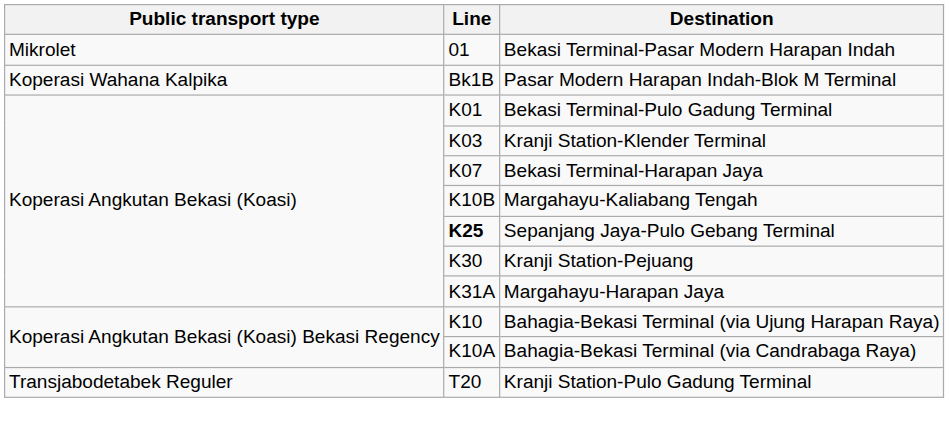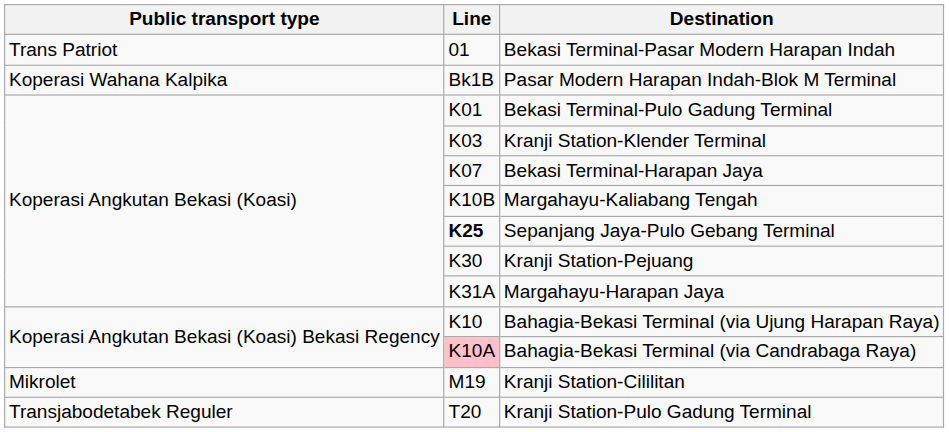 <table class="wikitable">
 <tr>
 <th>Public transport type</th>
 <th>Line</th>
 <th>Destination</th>
 </tr>
 <tr>
-<td>Mikrolet</td>
+<td>Trans Patriot</td>
 <td>01</td>
 <td>Bekasi Terminal-Pasar Modern Harapan Indah</td>
 </tr>
 <tr>
 <td>Koperasi Wahana Kalpika</td>
 <td>Bk1B</td>
 <td>Pasar Modern Harapan Indah-Blok M Terminal</td>
 </tr>
 <tr>
 <td rowspan="7">Koperasi Angkutan Bekasi (Koasi)</td>
 <td>K01</td>
 <td>Bekasi Terminal-Pulo Gadung Terminal</td>
 </tr>
 <tr>
 <td>K03</td>
 <td>Kranji Station-Klender Terminal</td>
 </tr>
 <tr>
 <td>K07</td>
 <td>Bekasi Terminal-Harapan Jaya</td>
 </tr>
 <tr>
 <td>K10B</td>
 <td>Margahayu-Kaliabang Tengah</td>
 </tr>
 <tr>
 <td><strong>K25</strong></td>
 <td>Sepanjang Jaya-Pulo Gebang Terminal</td>
 </tr>
 <tr>
 <td>K30</td>
 <td>Kranji Station-Pejuang</td>
 </tr>
 <tr>
 <td>K31A</td>
 <td>Margahayu-Harapan Jaya</td>
 </tr>
 <tr>
 <td rowspan="2">Koperasi Angkutan Bekasi (Koasi) Bekasi Regency</td>
 <td>K10</td>
 <td>Bahagia-Bekasi Terminal (via Ujung Harapan Raya)</td>
 </tr>
 <tr>
-<td>K10A</td>
+<td style="background: pink;">K10A</td>
 <td>Bahagia-Bekasi Terminal (via Candrabaga Raya)</td>
+</tr>
+<tr>
+<td>Mikrolet</td>
+<td>M19</td>
+<td>Kranji Station-Cililitan</td>
 </tr>
 <tr>
 <td>Transjabodetabek Reguler</td>
 <td>T20</td>
 <td>Kranji Station-Pulo Gadung Terminal</td>
 </tr>
 </table>
